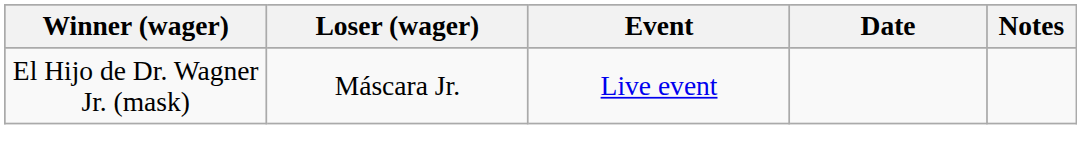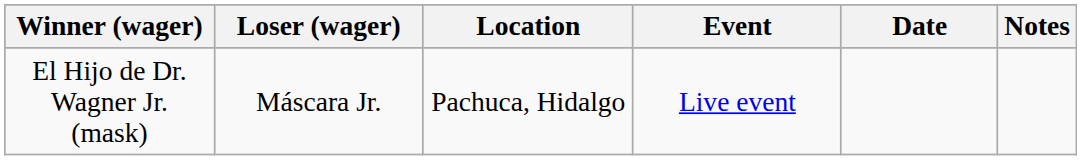 <table class="wikitable sortable" width=100%  style="text-align: center">
 <tr>
 <th width=20% scope="col">Winner (wager)</th>
 <th width=20% scope="col">Loser (wager)</th>
+<th width=20% scope="col">Location</th>
 <th width=20% scope="col">Event</th>
 <th width=15% scope="col">Date</th>
 <th class="unsortable" width=5% scope="col">Notes</th>
 </tr>
 <tr>
 <td>El Hijo de Dr. Wagner Jr. (mask)</td>
 <td>Máscara Jr.</td>
+<td>Pachuca, Hidalgo</td>
 <td><a href='#'>Live event</a></td>
 <td></td>
 <td></td>
 </tr>
 </table>
